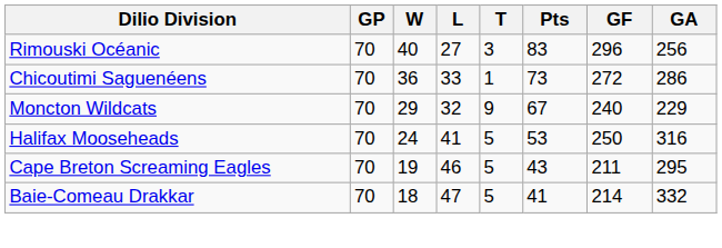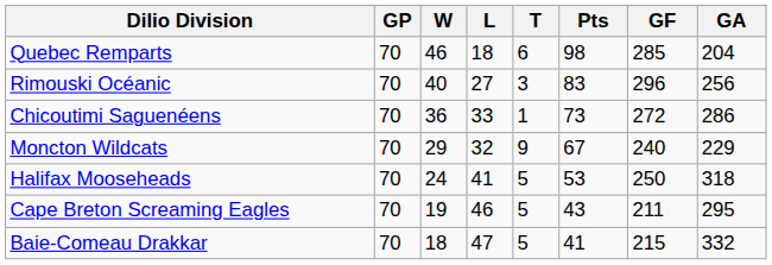 <table class="wikitable">
 <tr>
 <th bgcolor="#DDDDFF" width="40%">Dilio Division</th>
 <th bgcolor="#DDDDFF" width="5%">GP</th>
 <th bgcolor="#DDDDFF" width="5%">W</th>
 <th bgcolor="#DDDDFF" width="5%">L</th>
 <th bgcolor="#DDDDFF" width="5%">T</th>
 <th bgcolor="#DDDDFF" width="7.5%">Pts</th>
 <th bgcolor="#DDDDFF" width="7.5%">GF</th>
 <th bgcolor="#DDDDFF" width="7.5%">GA</th>
+</tr>
+<tr>
+<td><a href='#'>Quebec Remparts</a></td>
+<td>70</td>
+<td>46</td>
+<td>18</td>
+<td>6</td>
+<td>98</td>
+<td>285</td>
+<td>204</td>
 </tr>
 <tr>
 <td><a href='#'>Rimouski Océanic</a></td>
 <td>70</td>
 <td>40</td>
 <td>27</td>
 <td>3</td>
 <td>83</td>
 <td>296</td>
 <td>256</td>
 </tr>
 <tr>
 <td><a href='#'>Chicoutimi Saguenéens</a></td>
 <td>70</td>
 <td>36</td>
 <td>33</td>
 <td>1</td>
 <td>73</td>
 <td>272</td>
 <td>286</td>
 </tr>
 <tr>
 <td><a href='#'>Moncton Wildcats</a></td>
 <td>70</td>
 <td>29</td>
 <td>32</td>
 <td>9</td>
 <td>67</td>
 <td>240</td>
 <td>229</td>
 </tr>
 <tr>
 <td><a href='#'>Halifax Mooseheads</a></td>
 <td>70</td>
 <td>24</td>
 <td>41</td>
 <td>5</td>
 <td>53</td>
 <td>250</td>
-<td>316</td>
+<td>318</td>
 </tr>
 <tr>
 <td><a href='#'>Cape Breton Screaming Eagles</a></td>
 <td>70</td>
 <td>19</td>
 <td>46</td>
 <td>5</td>
 <td>43</td>
 <td>211</td>
 <td>295</td>
 </tr>
 <tr>
 <td><a href='#'>Baie-Comeau Drakkar</a></td>
 <td>70</td>
 <td>18</td>
 <td>47</td>
 <td>5</td>
 <td>41</td>
-<td>214</td>
+<td>215</td>
 <td>332</td>
 </tr>
 </table>
